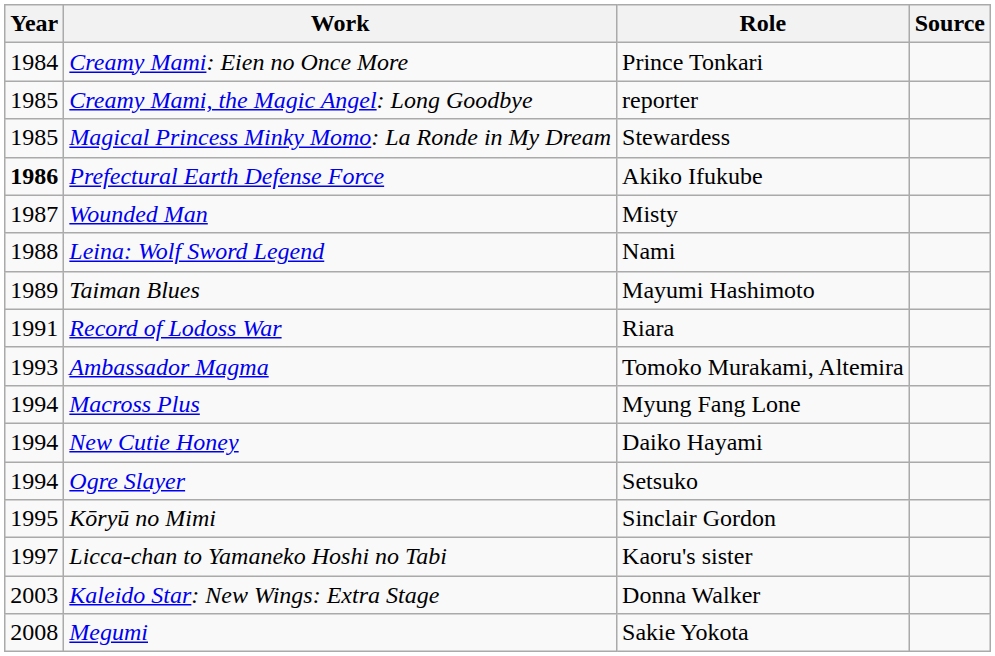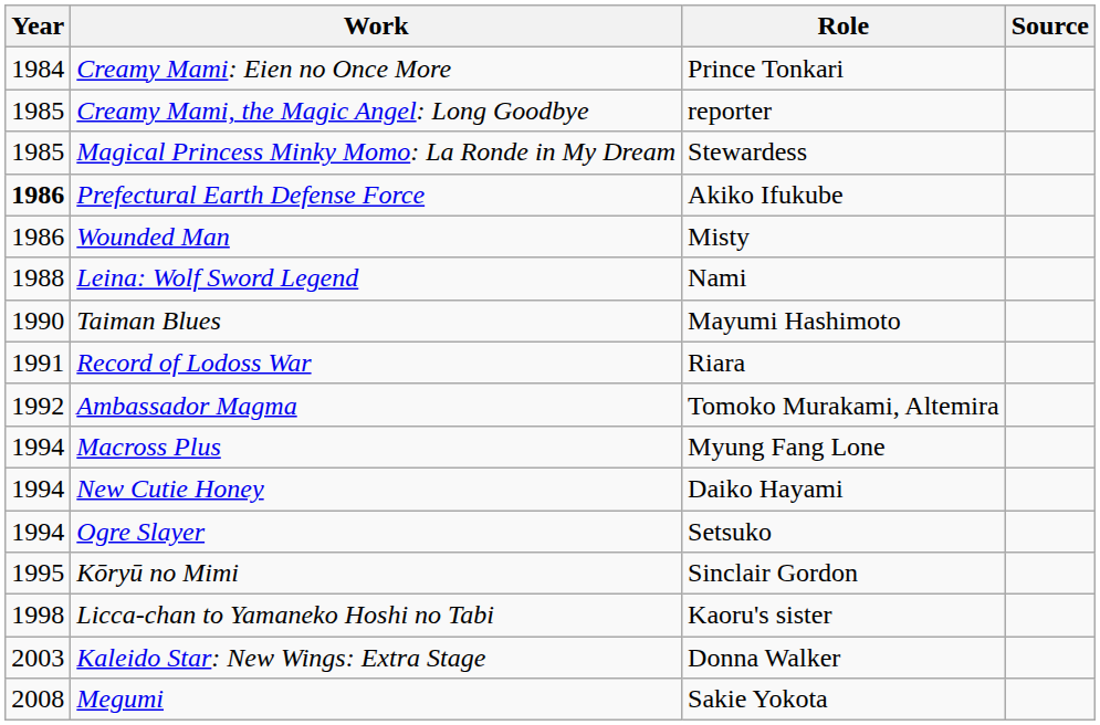 <table class="wikitable sortable plainrowheaders">
 <tr>
 <th>Year</th>
 <th>Work</th>
 <th>Role</th>
 <th class="unsortable">Source</th>
 </tr>
 <tr>
 <td>1984</td>
 <td><em><a href='#'>Creamy Mami</a>: Eien no Once More</em></td>
 <td>Prince Tonkari</td>
 <td></td>
 </tr>
 <tr>
 <td>1985</td>
 <td><em><a href='#'>Creamy Mami, the Magic Angel</a>: Long Goodbye</em></td>
 <td>reporter</td>
 <td></td>
 </tr>
 <tr>
 <td>1985</td>
 <td><em><a href='#'>Magical Princess Minky Momo</a>: La Ronde in My Dream</em></td>
 <td>Stewardess</td>
 <td></td>
 </tr>
 <tr>
 <td><strong>1986</strong></td>
 <td><em><a href='#'>Prefectural Earth Defense Force</a></em></td>
 <td>Akiko Ifukube</td>
 <td></td>
 </tr>
 <tr>
-<td>1987</td>
+<td>1986</td>
 <td><em><a href='#'>Wounded Man</a></em></td>
 <td>Misty</td>
 <td></td>
 </tr>
 <tr>
 <td>1988</td>
 <td><em><a href='#'>Leina: Wolf Sword Legend</a></em></td>
 <td>Nami</td>
 <td></td>
 </tr>
 <tr>
-<td>1989</td>
+<td>1990</td>
 <td><em>Taiman Blues</em></td>
 <td>Mayumi Hashimoto</td>
 <td></td>
 </tr>
 <tr>
 <td>1991</td>
 <td><em><a href='#'>Record of Lodoss War</a></em></td>
 <td>Riara</td>
 <td></td>
 </tr>
 <tr>
-<td>1993</td>
+<td>1992</td>
 <td><em><a href='#'>Ambassador Magma</a></em></td>
 <td>Tomoko Murakami, Altemira</td>
 <td></td>
 </tr>
 <tr>
 <td>1994</td>
 <td><em><a href='#'>Macross Plus</a></em></td>
 <td>Myung Fang Lone</td>
 <td></td>
 </tr>
 <tr>
 <td>1994</td>
 <td><em><a href='#'>New Cutie Honey</a></em></td>
 <td>Daiko Hayami</td>
 <td></td>
 </tr>
 <tr>
 <td>1994</td>
 <td><em><a href='#'>Ogre Slayer</a></em></td>
 <td>Setsuko</td>
 <td></td>
 </tr>
 <tr>
 <td>1995</td>
 <td><em>Kōryū no Mimi</em></td>
 <td>Sinclair Gordon</td>
 <td></td>
 </tr>
 <tr>
-<td>1997</td>
+<td>1998</td>
 <td><em>Licca-chan to Yamaneko Hoshi no Tabi</em></td>
 <td>Kaoru's sister</td>
 <td></td>
 </tr>
 <tr>
 <td>2003</td>
 <td><em><a href='#'>Kaleido Star</a>: New Wings: Extra Stage</em></td>
 <td>Donna Walker</td>
 <td></td>
 </tr>
 <tr>
 <td>2008</td>
 <td><em><a href='#'>Megumi</a></em></td>
 <td>Sakie Yokota</td>
 <td></td>
 </tr>
 </table>
